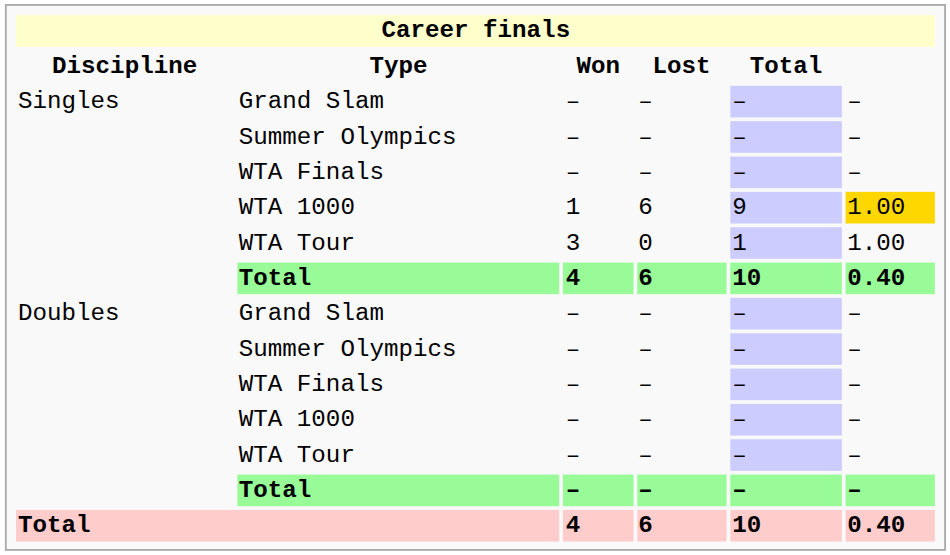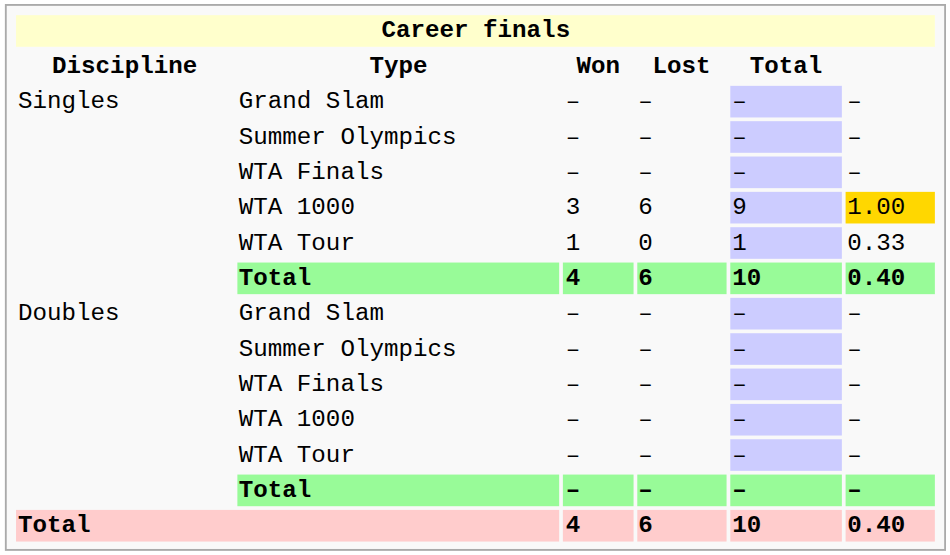 <table class="infobox vcard vevent nowrap" width=40%>
 <tr bgcolor=ffffcc>
 <th colspan=6>Career finals</th>
 </tr>
 <tr>
 <th>Discipline</th>
 <th>Type</th>
 <th>Won</th>
 <th>Lost</th>
 <th>Total</th>
 <th></th>
 </tr>
 <tr>
 <td rowspan=6>Singles</td>
 <td>Grand Slam</td>
 <td>–</td>
 <td>–</td>
 <td bgcolor="CCCCFF">–</td>
 <td>–</td>
 </tr>
 <tr>
 <td>Summer Olympics</td>
 <td>–</td>
 <td>–</td>
 <td bgcolor="CCCCFF">–</td>
 <td>–</td>
 </tr>
 <tr>
 <td>WTA Finals</td>
 <td>–</td>
 <td>–</td>
 <td bgcolor=CCCCFF>–</td>
 <td>–</td>
 </tr>
 <tr>
 <td>WTA 1000</td>
-<td>1</td>
+<td>3</td>
 <td>6</td>
 <td bgcolor="CCCCFF">9</td>
 <td style="background: gold;">1.00</td>
 </tr>
 <tr>
 <td>WTA Tour</td>
-<td>3</td>
+<td>1</td>
 <td>0</td>
 <td bgcolor="CCCCFF">1</td>
-<td>1.00</td>
+<td>0.33</td>
 </tr>
 <tr style="font-weight:bold;background:#98FB98;">
 <td>Total</td>
 <td>4</td>
 <td>6</td>
 <td>10</td>
 <td>0.40</td>
 </tr>
 <tr>
 <td rowspan=6>Doubles</td>
 <td>Grand Slam</td>
 <td>–</td>
 <td>–</td>
 <td bgcolor="CCCCFF">–</td>
 <td>–</td>
 </tr>
 <tr>
 <td>Summer Olympics</td>
 <td>–</td>
 <td>–</td>
 <td bgcolor=CCCCFF>–</td>
 <td>–</td>
 </tr>
 <tr>
 <td>WTA Finals</td>
 <td>–</td>
 <td>–</td>
 <td bgcolor=CCCCFF>–</td>
 <td>–</td>
 </tr>
 <tr>
 <td>WTA 1000</td>
 <td>–</td>
 <td>–</td>
 <td bgcolor="CCCCFF">–</td>
 <td>–</td>
 </tr>
 <tr>
 <td>WTA Tour</td>
 <td>–</td>
 <td>–</td>
 <td bgcolor="CCCCFF">–</td>
 <td>–</td>
 </tr>
 <tr style="font-weight:bold;background:#98FB98;">
 <td>Total</td>
 <td>–</td>
 <td>–</td>
 <td>–</td>
 <td>–</td>
 </tr>
 <tr style="font-weight:bold;background:#FCC;">
 <td colspan="2">Total</td>
 <td>4</td>
 <td>6</td>
 <td>10</td>
 <td>0.40</td>
 </tr>
 </table>
